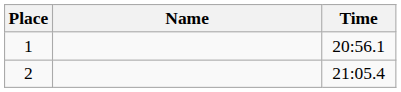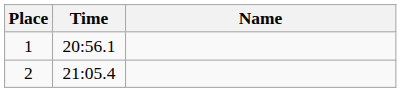 <table class=wikitable style="text-align:center">
 <tr>
 <th width=20>Place</th>
+<th width=60>Time</th>
 <th width=240>Name</th>
-<th width=60>Time</th>
 </tr>
 <tr>
 <td>1</td>
+<td>20:56.1</td>
 <td align=left></td>
-<td>20:56.1</td>
 </tr>
 <tr>
 <td>2</td>
+<td>21:05.4</td>
 <td align=left></td>
-<td>21:05.4</td>
 </tr>
 </table>
